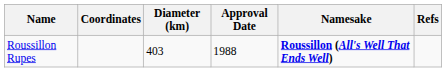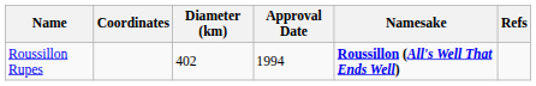 <table class="wikitable">
 <tr>
 <th>Name</th>
 <th>Coordinates</th>
 <th>Diameter (km)</th>
 <th>Approval Date</th>
 <th>Namesake</th>
 <th>Refs</th>
 </tr>
 <tr>
 <td><a href='#'>Roussillon Rupes</a></td>
 <td></td>
-<td>403</td>
-<td>1988</td>
+<td>402</td>
+<td>1994</td>
 <td><strong><a href='#'>Roussillon</a> (<em><a href='#'>All's Well That Ends Well</a></em>)</strong></td>
 <td></td>
 </tr>
 </table>
